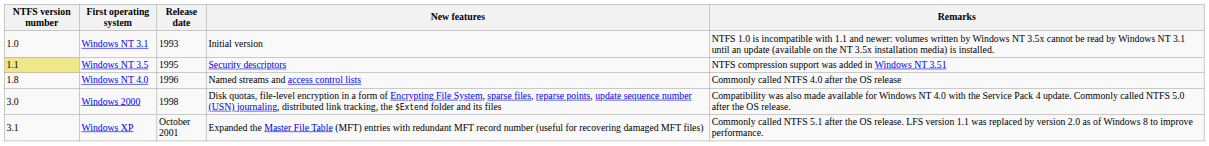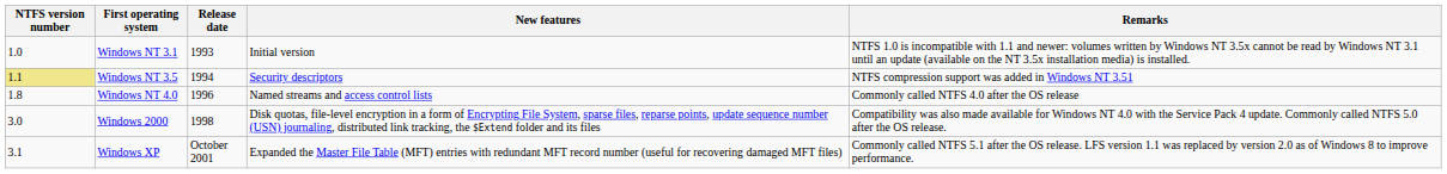 <table class="wikitable">
 <tr>
 <th>NTFS version number</th>
 <th>First operating system</th>
 <th>Release date</th>
 <th>New features</th>
 <th>Remarks</th>
 </tr>
 <tr>
 <td>1.0</td>
 <td><a href='#'>Windows NT 3.1</a></td>
 <td>1993</td>
 <td>Initial version</td>
 <td>NTFS 1.0 is incompatible with 1.1 and newer: volumes written by Windows NT 3.5x cannot be read by Windows NT 3.1 until an update (available on the NT 3.5x installation media) is installed.</td>
 </tr>
 <tr>
 <td style="background: khaki;">1.1</td>
 <td><a href='#'>Windows NT 3.5</a></td>
-<td>1995</td>
+<td>1994</td>
 <td><a href='#'>Security descriptors</a></td>
 <td>NTFS compression support was added in <a href='#'>Windows NT 3.51</a></td>
 </tr>
 <tr>
 <td>1.8</td>
 <td><a href='#'>Windows NT 4.0</a></td>
 <td>1996</td>
 <td>Named streams and <a href='#'>access control lists</a></td>
 <td>Commonly called NTFS 4.0 after the OS release</td>
 </tr>
 <tr>
 <td>3.0</td>
 <td><a href='#'>Windows 2000</a></td>
 <td>1998</td>
 <td>Disk quotas,  file-level encryption in a form of <a href='#'>Encrypting File System</a>, <a href='#'>sparse files</a>, <a href='#'>reparse points</a>, <a href='#'>update sequence number (USN) journaling</a>, distributed link tracking, the <code>$Extend</code> folder and its files</td>
 <td>Compatibility was also made available for Windows NT 4.0 with the Service Pack 4 update. Commonly called NTFS 5.0 after the OS release.</td>
 </tr>
 <tr>
 <td>3.1</td>
 <td><a href='#'>Windows XP</a></td>
 <td>October 2001</td>
 <td>Expanded the <a href='#'>Master File Table</a> (MFT) entries with redundant MFT record number (useful for recovering damaged MFT files)</td>
 <td>Commonly called NTFS 5.1 after the OS release. LFS version 1.1 was replaced by version 2.0 as of Windows 8 to improve performance.</td>
 </tr>
 </table>
